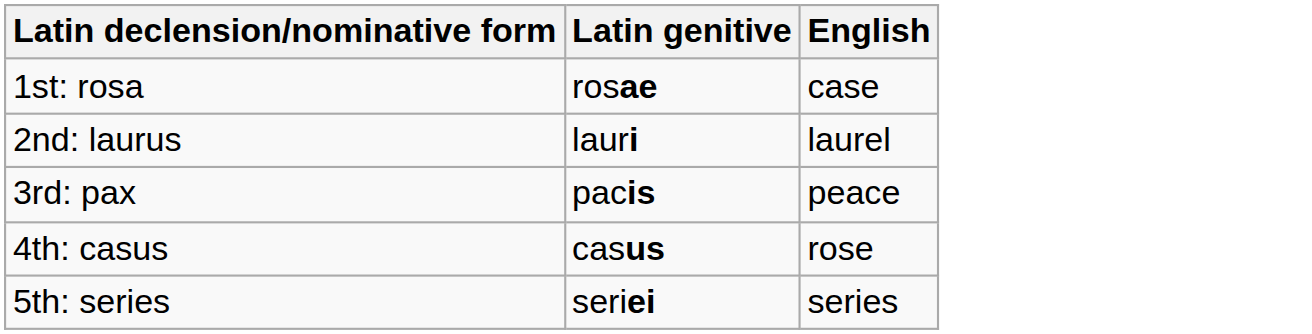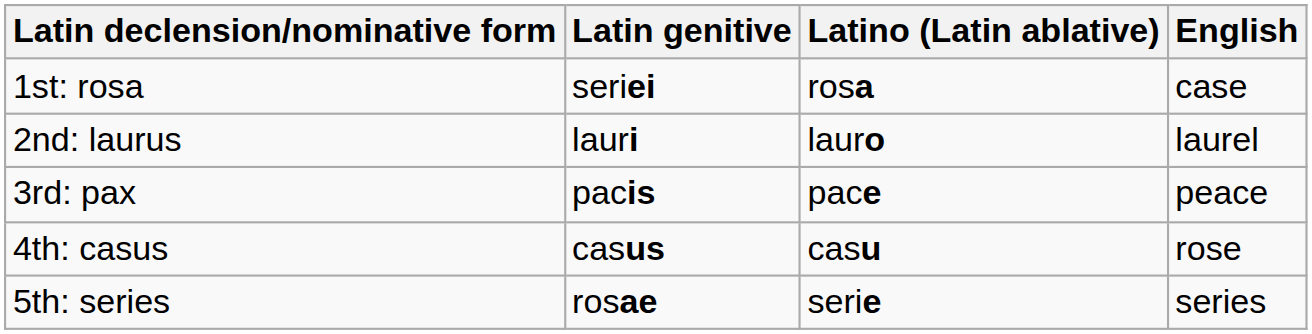 <table class="wikitable">
 <tr>
 <th scope="col">Latin declension/nominative form</th>
 <th scope="col">Latin genitive</th>
+<th scope="col">Latino (Latin ablative)</th>
 <th scope="col">English</th>
 </tr>
 <tr>
 <td>1st: rosa</td>
-<td>ros<strong>ae</strong></td>
+<td>seri<strong>ei</strong></td>
+<td>ros<strong>a</strong></td>
 <td>case</td>
 </tr>
 <tr>
 <td>2nd: laurus</td>
 <td>laur<strong>i</strong></td>
+<td>laur<strong>o</strong></td>
 <td>laurel</td>
 </tr>
 <tr>
 <td>3rd: pax</td>
 <td>pac<strong>is</strong></td>
+<td>pac<strong>e</strong></td>
 <td>peace</td>
 </tr>
 <tr>
 <td>4th: casus</td>
 <td>cas<strong>us</strong></td>
+<td>cas<strong>u</strong></td>
 <td>rose</td>
 </tr>
 <tr>
 <td>5th: series</td>
-<td>seri<strong>ei</strong></td>
+<td>ros<strong>ae</strong></td>
+<td>seri<strong>e</strong></td>
 <td>series</td>
 </tr>
 </table>
